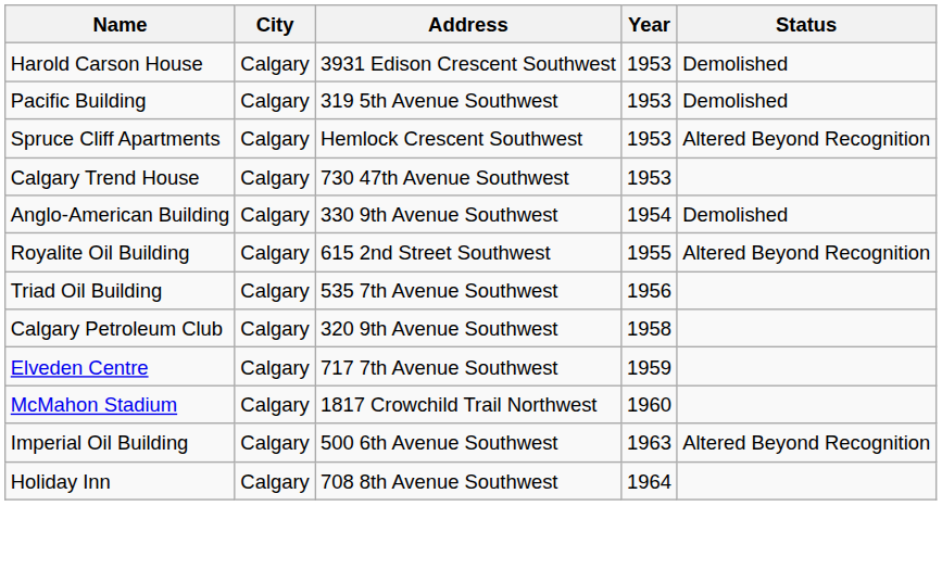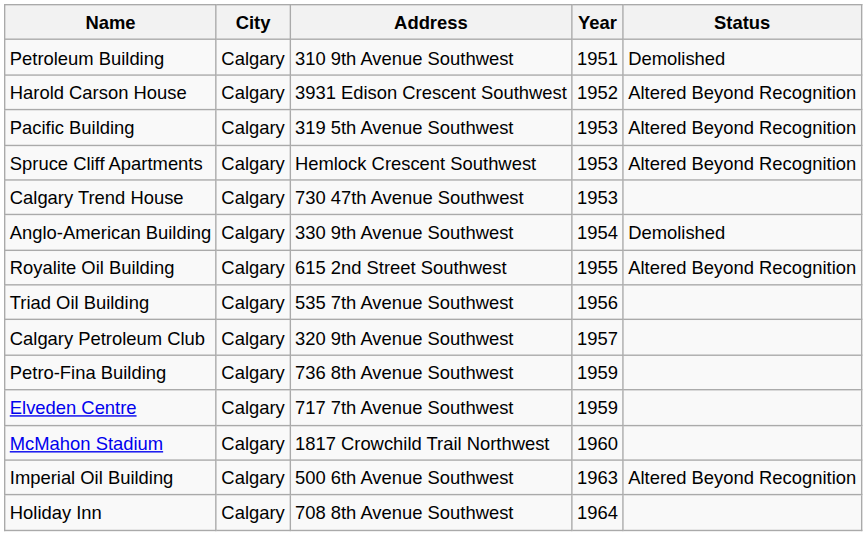 <table class="wikitable">
 <tr>
 <th><small>Name</small></th>
 <th><small>City</small></th>
 <th><small>Address</small></th>
 <th><small>Year</small></th>
 <th><small>Status</small></th>
 </tr>
 <tr>
+<td><small>Petroleum Building</small></td>
+<td><small>Calgary</small></td>
+<td><small>310 9th Avenue Southwest</small></td>
+<td><small>1951</small></td>
+<td><small>Demolished</small></td>
+</tr>
+<tr>
 <td><small>Harold Carson House</small></td>
 <td><small>Calgary</small></td>
 <td><small>3931  Edison Crescent Southwest</small></td>
-<td><small>1953</small></td>
-<td><small>Demolished</small></td>
+<td><small>1952</small></td>
+<td><small>Altered Beyond Recognition</small></td>
 </tr>
 <tr>
 <td><small>Pacific Building</small></td>
 <td><small>Calgary</small></td>
 <td><small>319 5th Avenue Southwest</small></td>
 <td><small>1953</small></td>
-<td><small>Demolished</small></td>
+<td><small>Altered Beyond Recognition</small></td>
 </tr>
 <tr>
 <td><small>Spruce Cliff Apartments</small></td>
 <td><small>Calgary</small></td>
 <td><small>Hemlock Crescent Southwest</small></td>
 <td><small>1953</small></td>
 <td><small>Altered Beyond Recognition</small></td>
 </tr>
 <tr>
 <td><small>Calgary Trend House</small></td>
 <td><small>Calgary</small></td>
 <td><small>730 47th Avenue Southwest</small></td>
 <td><small>1953</small></td>
 <td></td>
 </tr>
 <tr>
 <td><small>Anglo-American Building</small></td>
 <td><small>Calgary</small></td>
 <td><small>330 9th Avenue Southwest</small></td>
 <td><small>1954</small></td>
 <td><small>Demolished</small></td>
 </tr>
 <tr>
 <td><small>Royalite Oil Building</small></td>
 <td><small>Calgary</small></td>
 <td><small>615 2nd Street Southwest</small></td>
 <td><small>1955</small></td>
 <td><small>Altered Beyond Recognition</small></td>
 </tr>
 <tr>
 <td><small>Triad Oil Building</small></td>
 <td><small>Calgary</small></td>
 <td><small>535 7th Avenue Southwest</small></td>
 <td><small>1956</small></td>
 <td></td>
 </tr>
 <tr>
 <td><small>Calgary Petroleum Club</small></td>
 <td><small>Calgary</small></td>
 <td><small>320 9th Avenue Southwest</small></td>
-<td><small>1958</small></td>
+<td><small>1957</small></td>
+<td></td>
+</tr>
+<tr>
+<td><small>Petro-Fina Building</small></td>
+<td><small>Calgary</small></td>
+<td><small>736 8th Avenue Southwest</small></td>
+<td><small>1959</small></td>
 <td></td>
 </tr>
 <tr>
 <td><a href='#'><small>Elveden Centre</small></a></td>
 <td><small>Calgary</small></td>
 <td><small>717 7th Avenue Southwest</small></td>
 <td><small>1959</small></td>
 <td></td>
 </tr>
 <tr>
 <td><a href='#'><small>McMahon Stadium</small></a></td>
 <td><small>Calgary</small></td>
 <td><small>1817 Crowchild Trail Northwest</small></td>
 <td><small>1960</small></td>
 <td></td>
 </tr>
 <tr>
 <td><small>Imperial Oil Building</small></td>
 <td><small>Calgary</small></td>
 <td><small>500 6th Avenue Southwest</small></td>
 <td><small>1963</small></td>
 <td><small>Altered Beyond Recognition</small></td>
 </tr>
 <tr>
 <td><small>Holiday Inn</small></td>
 <td><small>Calgary</small></td>
 <td><small>708 8th Avenue Southwest</small></td>
 <td><small>1964</small></td>
 <td></td>
 </tr>
 </table>
